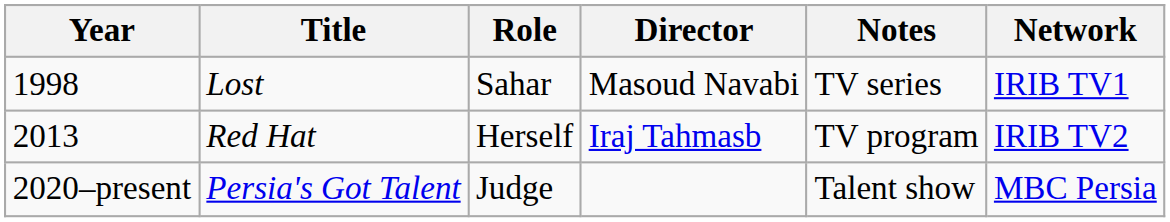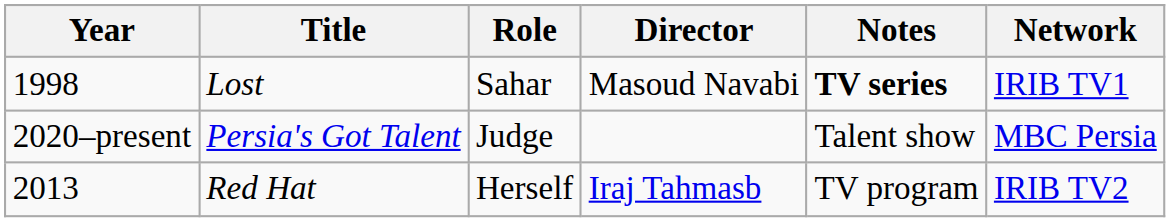 <table class="wikitable sortable">
 <tr>
 <th>Year</th>
 <th>Title</th>
 <th>Role</th>
 <th>Director</th>
 <th>Notes</th>
 <th>Network</th>
 </tr>
 <tr>
 <td>1998</td>
 <td><em>Lost</em></td>
 <td>Sahar</td>
 <td>Masoud Navabi</td>
-<td>TV series</td>
+<td><strong>TV series</strong></td>
 <td><a href='#'>IRIB TV1</a></td>
+</tr>
+<tr>
+<td>2020–present</td>
+<td><em><a href='#'>Persia's Got Talent</a></em></td>
+<td>Judge</td>
+<td></td>
+<td>Talent show</td>
+<td><a href='#'>MBC Persia</a></td>
 </tr>
 <tr>
 <td>2013</td>
 <td><em>Red Hat</em></td>
 <td>Herself</td>
 <td><a href='#'>Iraj Tahmasb</a></td>
 <td>TV program</td>
 <td><a href='#'>IRIB TV2</a></td>
 </tr>
-<tr>
-<td>2020–present</td>
-<td><em><a href='#'>Persia's Got Talent</a></em></td>
-<td>Judge</td>
-<td></td>
-<td>Talent show</td>
-<td><a href='#'>MBC Persia</a></td>
-</tr>
 </table>
